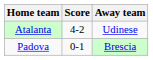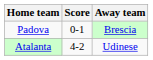 <table class="wikitable" style="text-align: center">
 <tr>
 <th>Home team</th>
 <th>Score</th>
 <th>Away team</th>
 </tr>
 <tr>
+<td><a href='#'>Padova</a></td>
+<td>0-1</td>
+<td bgcolor="ccffcc"><a href='#'>Brescia</a></td>
+</tr>
+<tr>
 <td bgcolor="ccffcc"><a href='#'>Atalanta</a></td>
 <td>4-2</td>
 <td><a href='#'>Udinese</a></td>
 </tr>
-<tr>
-<td><a href='#'>Padova</a></td>
-<td>0-1</td>
-<td bgcolor="ccffcc"><a href='#'>Brescia</a></td>
-</tr>
 </table>
